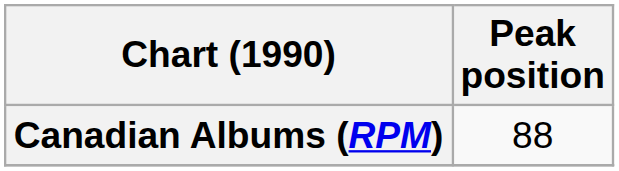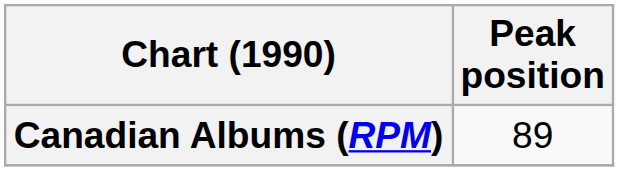 <table class="wikitable sortable plainrowheaders" style="text-align:center">
 <tr>
 <th scope="col">Chart (1990)</th>
 <th scope="col">Peak<br> position</th>
 </tr>
 <tr>
 <th scope="row">Canadian Albums (<em><a href='#'>RPM</a></em>)</th>
-<td>88</td>
+<td>89</td>
 </tr>
 <tr>
 </tr>
 </table>
